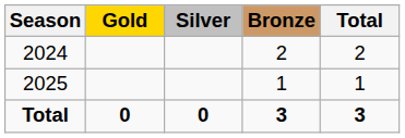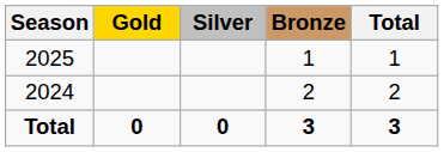 <table class="wikitable" style="text-align:center;">
 <tr>
 <th width = "55">Season</th>
 <th width = "55" style="background: gold;">Gold</th>
 <th width = "55" style="background: silver;">Silver</th>
 <th width = "55" style="background: #cc9966;">Bronze</th>
 <th width = "55">Total</th>
 </tr>
 <tr>
+<td>2025</td>
+<td></td>
+<td></td>
+<td>1</td>
+<td>1</td>
+</tr>
+<tr>
 <td>2024</td>
 <td></td>
 <td></td>
 <td>2</td>
 <td>2</td>
-</tr>
-<tr>
-<td>2025</td>
-<td></td>
-<td></td>
-<td>1</td>
-<td>1</td>
 </tr>
 <tr>
 <td><strong>Total</strong></td>
 <td><strong>0</strong></td>
 <td><strong>0</strong></td>
 <td><strong>3</strong></td>
 <td><strong>3</strong></td>
 </tr>
 </table>
